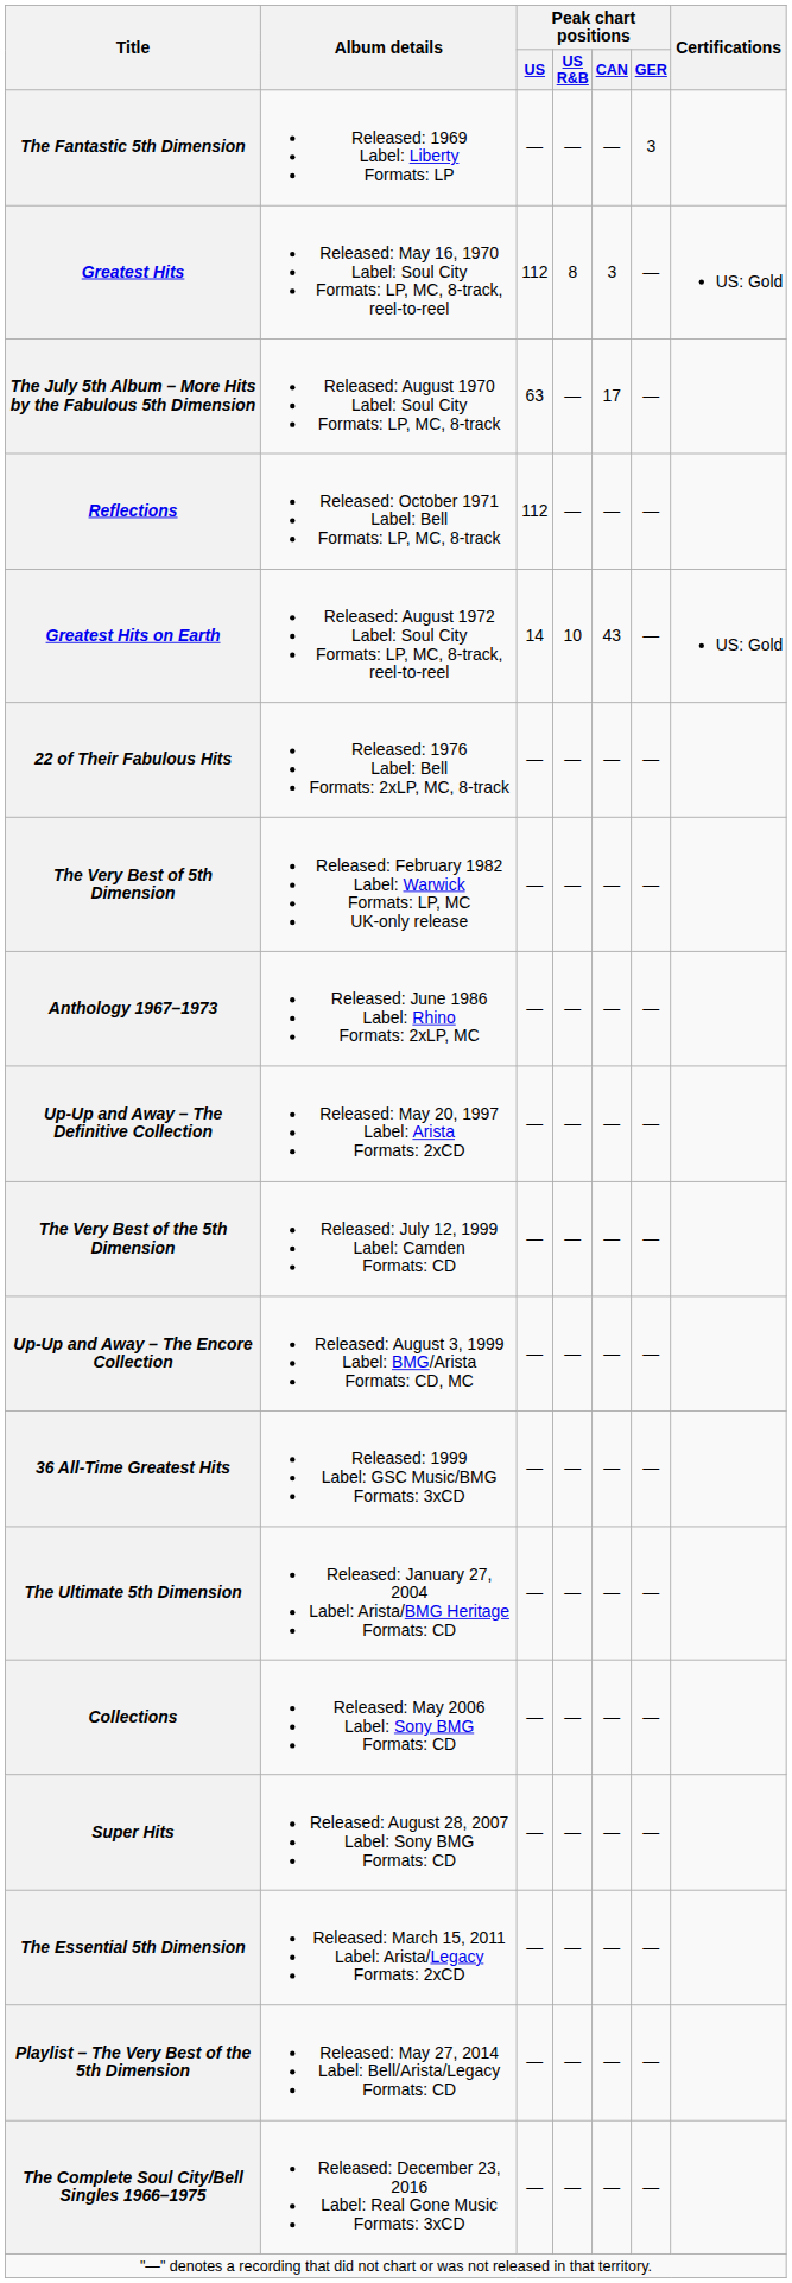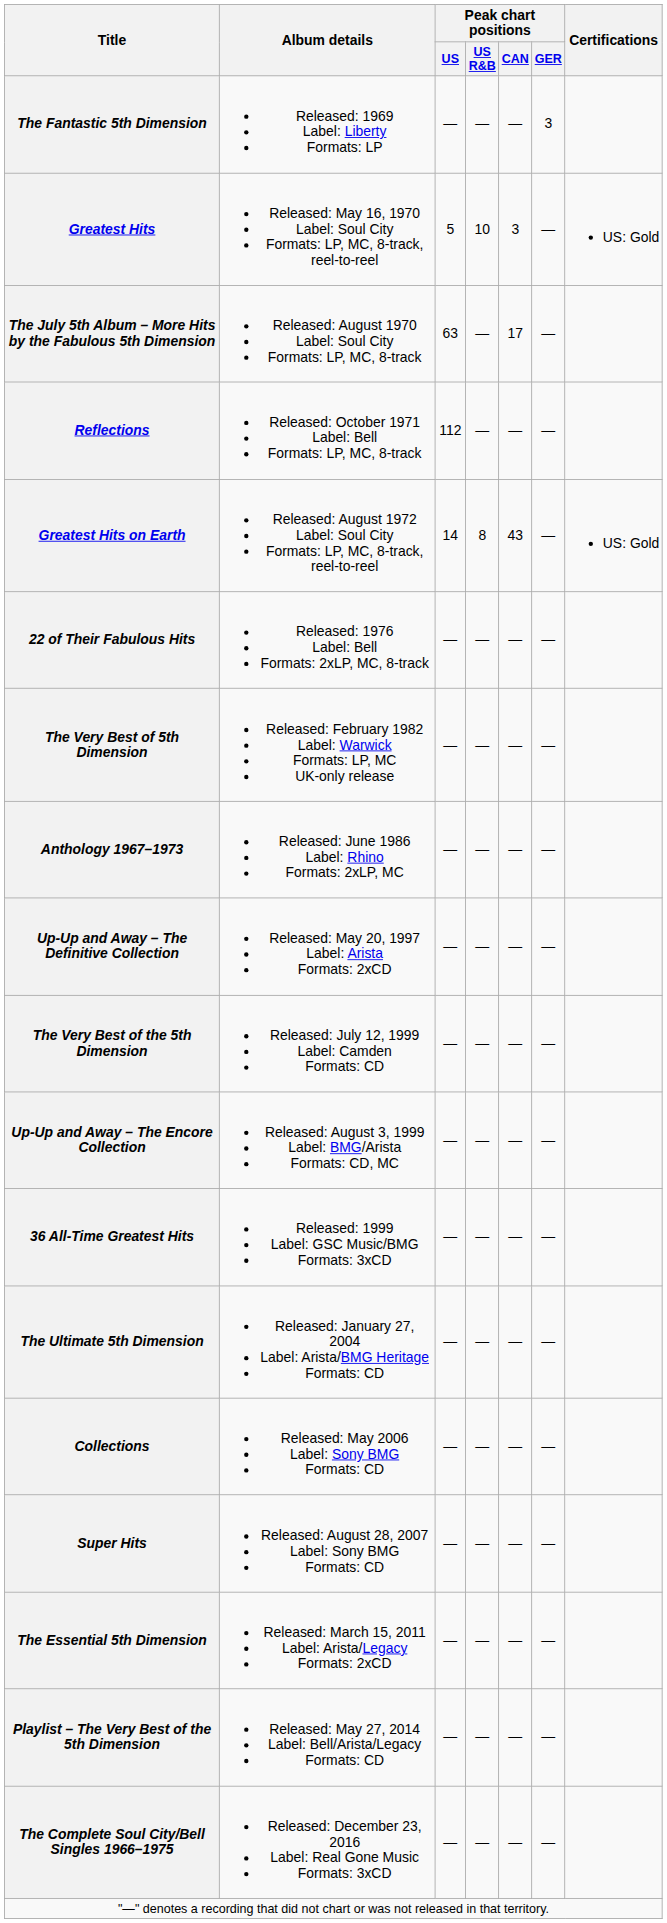 <table class="wikitable plainrowheaders" style="text-align:center;">
 <tr>
 <th rowspan="2" scope="col" style="width:15em;">Title</th>
 <th rowspan="2" scope="col" style="width:15em;">Album details</th>
 <th colspan="4">Peak chart positions</th>
 <th rowspan="2">Certifications</th>
 </tr>
 <tr>
 <th scope="col" style="width:2em;font-size:90%;"><a href='#'>US</a><br></th>
 <th scope="col" style="width:2em;font-size:90%;"><a href='#'>US R&B</a><br></th>
 <th scope="col" style="width:2em;font-size:90%;"><a href='#'>CAN</a><br></th>
 <th scope="col" style="width:2em;font-size:90%;"><a href='#'>GER</a><br></th>
 </tr>
 <tr>
 <th scope="row"><em>The Fantastic 5th Dimension</em></th>
 <td><br><ul><li>Released: 1969</li><li>Label: <a href='#'>Liberty</a></li><li>Formats: LP</li></ul></td>
 <td>—</td>
 <td>—</td>
 <td>—</td>
 <td>3</td>
 <td></td>
 </tr>
 <tr>
 <th scope="row"><em><a href='#'>Greatest Hits</a></em></th>
 <td><br><ul><li>Released: May 16, 1970</li><li>Label: Soul City</li><li>Formats: LP, MC, 8-track, reel-to-reel</li></ul></td>
-<td>112</td>
-<td>8</td>
+<td>5</td>
+<td>10</td>
 <td>3</td>
 <td>—</td>
 <td><br><ul><li>US: Gold</li></ul></td>
 </tr>
 <tr>
 <th scope="row"><em>The July 5th Album – More Hits by the Fabulous 5th Dimension</em></th>
 <td><br><ul><li>Released: August 1970</li><li>Label: Soul City</li><li>Formats: LP, MC, 8-track</li></ul></td>
 <td>63</td>
 <td>—</td>
 <td>17</td>
 <td>—</td>
 <td></td>
 </tr>
 <tr>
 <th scope="row"><em><a href='#'>Reflections</a></em></th>
 <td><br><ul><li>Released: October 1971</li><li>Label: Bell</li><li>Formats: LP, MC, 8-track</li></ul></td>
 <td>112</td>
 <td>—</td>
 <td>—</td>
 <td>—</td>
 <td></td>
 </tr>
 <tr>
 <th scope="row"><em><a href='#'>Greatest Hits on Earth</a></em></th>
 <td><br><ul><li>Released: August 1972</li><li>Label: Soul City</li><li>Formats: LP, MC, 8-track, reel-to-reel</li></ul></td>
 <td>14</td>
-<td>10</td>
+<td>8</td>
 <td>43</td>
 <td>—</td>
 <td><br><ul><li>US: Gold</li></ul></td>
 </tr>
 <tr>
 <th scope="row"><em>22 of Their Fabulous Hits</em></th>
 <td><br><ul><li>Released: 1976</li><li>Label: Bell</li><li>Formats: 2xLP, MC, 8-track</li></ul></td>
 <td>—</td>
 <td>—</td>
 <td>—</td>
 <td>—</td>
 <td></td>
 </tr>
 <tr>
 <th scope="row"><em>The Very Best of 5th Dimension</em></th>
 <td><br><ul><li>Released: February 1982</li><li>Label: <a href='#'>Warwick</a></li><li>Formats: LP, MC</li><li>UK-only release</li></ul></td>
 <td>—</td>
 <td>—</td>
 <td>—</td>
 <td>—</td>
 <td></td>
 </tr>
 <tr>
 <th scope="row"><em>Anthology 1967–1973</em></th>
 <td><br><ul><li>Released: June 1986</li><li>Label: <a href='#'>Rhino</a></li><li>Formats: 2xLP, MC</li></ul></td>
 <td>—</td>
 <td>—</td>
 <td>—</td>
 <td>—</td>
 <td></td>
 </tr>
 <tr>
 <th scope="row"><em>Up-Up and Away – The Definitive Collection</em></th>
 <td><br><ul><li>Released: May 20, 1997</li><li>Label: <a href='#'>Arista</a></li><li>Formats: 2xCD</li></ul></td>
 <td>—</td>
 <td>—</td>
 <td>—</td>
 <td>—</td>
 <td></td>
 </tr>
 <tr>
 <th scope="row"><em>The Very Best of the 5th Dimension</em></th>
 <td><br><ul><li>Released: July 12, 1999</li><li>Label: Camden</li><li>Formats: CD</li></ul></td>
 <td>—</td>
 <td>—</td>
 <td>—</td>
 <td>—</td>
 <td></td>
 </tr>
 <tr>
 <th scope="row"><em>Up-Up and Away – The Encore Collection</em></th>
 <td><br><ul><li>Released: August 3, 1999</li><li>Label: <a href='#'>BMG</a>/Arista</li><li>Formats: CD, MC</li></ul></td>
 <td>—</td>
 <td>—</td>
 <td>—</td>
 <td>—</td>
 <td></td>
 </tr>
 <tr>
 <th scope="row"><em>36 All-Time Greatest Hits</em></th>
 <td><br><ul><li>Released: 1999</li><li>Label: GSC Music/BMG</li><li>Formats: 3xCD</li></ul></td>
 <td>—</td>
 <td>—</td>
 <td>—</td>
 <td>—</td>
 <td></td>
 </tr>
 <tr>
 <th scope="row"><em>The Ultimate 5th Dimension</em></th>
 <td><br><ul><li>Released: January 27, 2004</li><li>Label: Arista/<a href='#'>BMG Heritage</a></li><li>Formats: CD</li></ul></td>
 <td>—</td>
 <td>—</td>
 <td>—</td>
 <td>—</td>
 <td></td>
 </tr>
 <tr>
 <th scope="row"><em>Collections</em></th>
 <td><br><ul><li>Released: May 2006</li><li>Label: <a href='#'>Sony BMG</a></li><li>Formats: CD</li></ul></td>
 <td>—</td>
 <td>—</td>
 <td>—</td>
 <td>—</td>
 <td></td>
 </tr>
 <tr>
 <th scope="row"><em>Super Hits</em></th>
 <td><br><ul><li>Released: August 28, 2007</li><li>Label: Sony BMG</li><li>Formats: CD</li></ul></td>
 <td>—</td>
 <td>—</td>
 <td>—</td>
 <td>—</td>
 <td></td>
 </tr>
 <tr>
 <th scope="row"><em>The Essential 5th Dimension</em></th>
 <td><br><ul><li>Released: March 15, 2011</li><li>Label: Arista/<a href='#'>Legacy</a></li><li>Formats: 2xCD</li></ul></td>
 <td>—</td>
 <td>—</td>
 <td>—</td>
 <td>—</td>
 <td></td>
 </tr>
 <tr>
 <th scope="row"><em>Playlist – The Very Best of the 5th Dimension</em></th>
 <td><br><ul><li>Released: May 27, 2014</li><li>Label: Bell/Arista/Legacy</li><li>Formats: CD</li></ul></td>
 <td>—</td>
 <td>—</td>
 <td>—</td>
 <td>—</td>
 <td></td>
 </tr>
 <tr>
 <th scope="row"><em>The Complete Soul City/Bell Singles 1966–1975</em></th>
 <td><br><ul><li>Released: December 23, 2016</li><li>Label: Real Gone Music</li><li>Formats: 3xCD</li></ul></td>
 <td>—</td>
 <td>—</td>
 <td>—</td>
 <td>—</td>
 <td></td>
 </tr>
 <tr>
 <td colspan="7" style="font-size:90%">"—" denotes a recording that did not chart or was not released in that territory.</td>
 </tr>
 </table>
